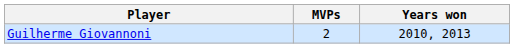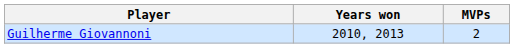 <table class="wikitable sortable"  style="text-align:left" width="550px">
 <tr align=center bgcolor=#DDDDDD style="color:Black;">
 <th><strong>Player</strong></th>
+<th><strong>Years won</strong></th>
 <th><strong>MVPs</strong></th>
-<th><strong>Years won</strong></th>
 </tr>
 <tr align=left bgcolor=#D0E7FF>
 <td> <a href='#'>Guilherme Giovannoni</a></td>
+<td align=center>2010, 2013</td>
 <td align=center>2</td>
-<td align=center>2010, 2013</td>
 </tr>
 </table>
